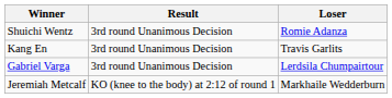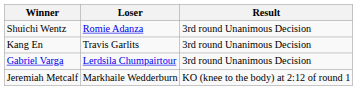 <table class="wikitable">
 <tr>
 <th>Winner</th>
+<th>Loser</th>
 <th>Result</th>
-<th>Loser</th>
 </tr>
 <tr>
 <td> Shuichi Wentz</td>
+<td> <a href='#'>Romie Adanza</a></td>
 <td>3rd round Unanimous Decision</td>
-<td> <a href='#'>Romie Adanza</a></td>
 </tr>
 <tr>
 <td> Kang En</td>
+<td> Travis Garlits</td>
 <td>3rd round Unanimous Decision</td>
-<td> Travis Garlits</td>
 </tr>
 <tr>
 <td> <a href='#'>Gabriel Varga</a></td>
+<td> <a href='#'>Lerdsila Chumpairtour</a></td>
 <td>3rd round Unanimous Decision</td>
-<td> <a href='#'>Lerdsila Chumpairtour</a></td>
 </tr>
 <tr>
 <td> Jeremiah Metcalf</td>
+<td> Markhaile Wedderburn</td>
 <td>KO (knee to the body) at 2:12 of round 1</td>
-<td> Markhaile Wedderburn</td>
 </tr>
 </table>
